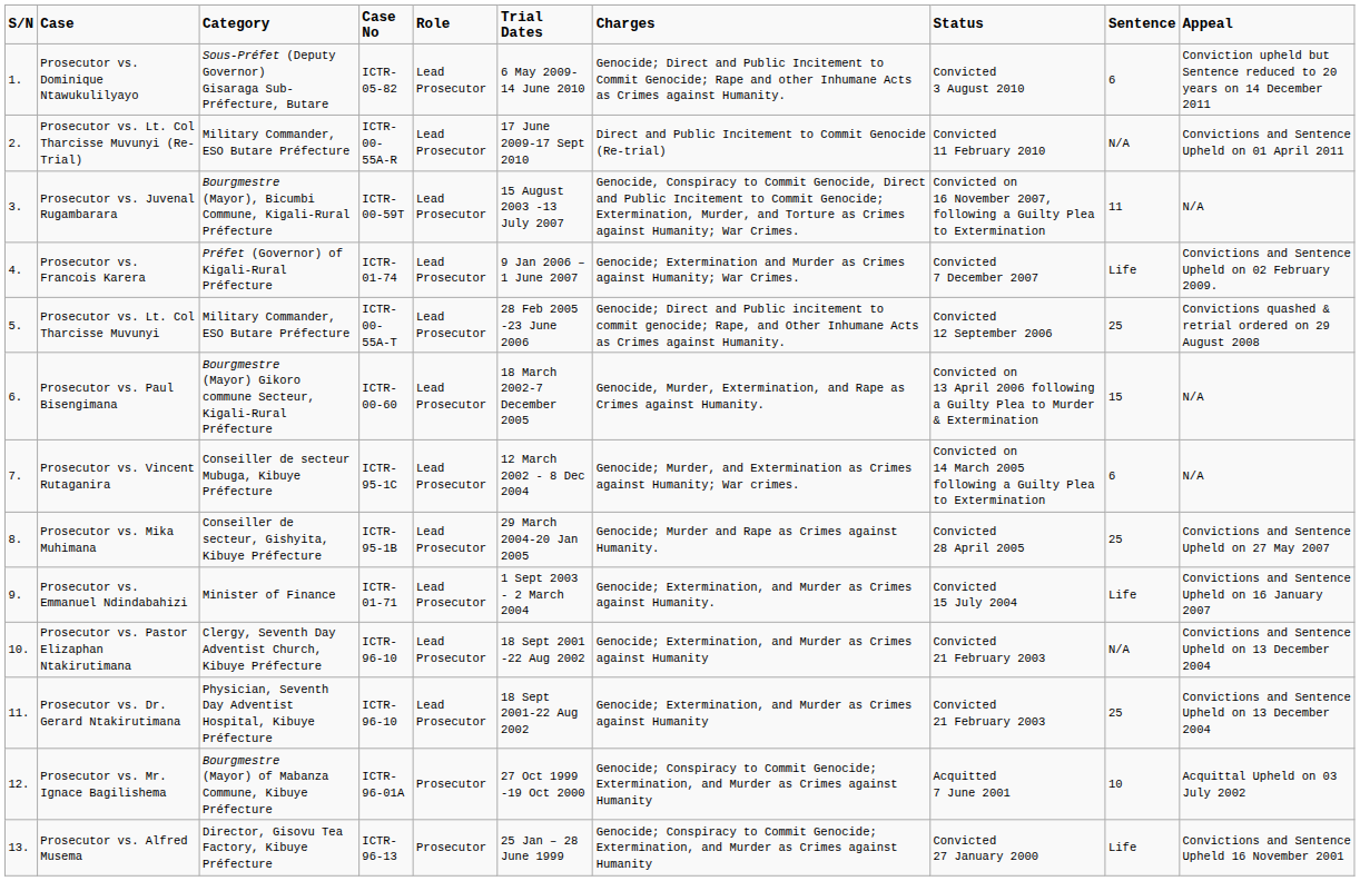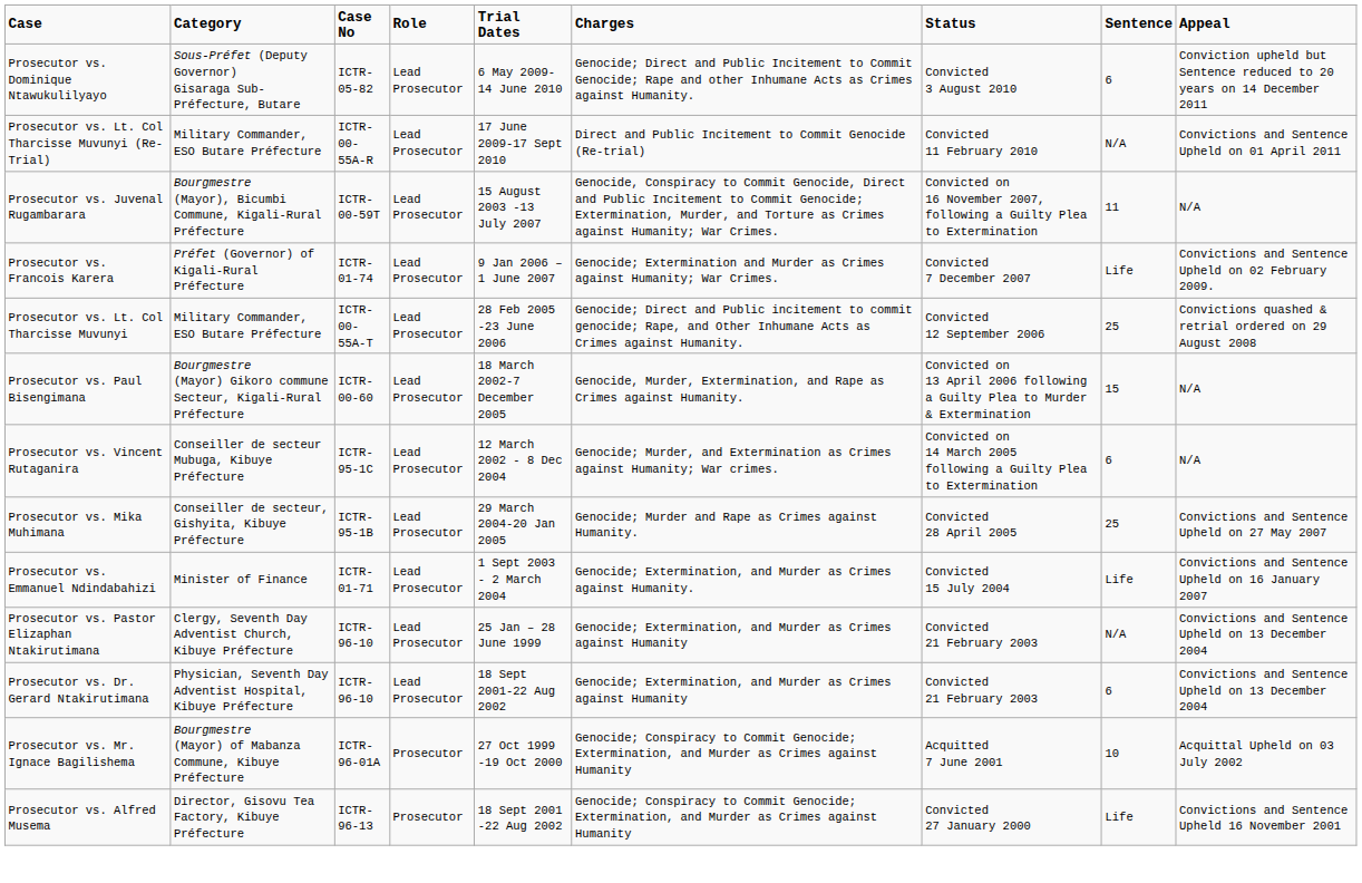 <table class="wikitable sortable mw-collapsible">
 <tr>
-<td><strong>S/N</strong></td>
 <td><strong>Case</strong></td>
 <td><strong>Category</strong></td>
 <td><strong>Case No</strong></td>
 <td><strong>Role</strong></td>
 <td><strong>Trial Dates</strong></td>
 <td><strong>Charges</strong></td>
 <td><strong>Status</strong></td>
 <td><strong>Sentence</strong></td>
 <td><strong>Appeal</strong></td>
 </tr>
 <tr>
-<td><small>1.</small></td>
 <td><small>Prosecutor vs. Dominique Ntawukulilyayo</small></td>
 <td><small><em>Sous-Préfet</em> (Deputy Governor)</small><br><small>Gisaraga Sub-Préfecture, Butare</small></td>
 <td><small>ICTR-05-82</small></td>
 <td><small>Lead Prosecutor</small></td>
 <td><small>6 May 2009-14 June 2010</small></td>
 <td><small>Genocide; Direct and Public Incitement to Commit Genocide; Rape and other Inhumane Acts as Crimes against Humanity.</small></td>
 <td><small>Convicted</small><br><small>3 August 2010</small></td>
 <td><small>6</small></td>
 <td><small>Conviction upheld but Sentence reduced to 20 years on 14 December 2011</small></td>
 </tr>
 <tr>
-<td><small>2.</small></td>
 <td><small>Prosecutor vs. Lt. Col Tharcisse Muvunyi (Re-Trial)</small></td>
 <td><small>Military Commander, ESO Butare Préfecture</small></td>
 <td><small>ICTR-00-55A-R</small></td>
 <td><small>Lead Prosecutor</small></td>
 <td><small>17 June 2009-17 Sept 2010</small></td>
 <td><small>Direct and Public Incitement to Commit Genocide (Re-trial)</small></td>
 <td><small>Convicted</small><br><small>11 February 2010</small></td>
 <td><small>N/A</small></td>
 <td><small>Convictions and Sentence Upheld on 01 April 2011</small></td>
 </tr>
 <tr>
-<td><small>3.</small></td>
 <td><small>Prosecutor vs. Juvenal Rugambarara</small></td>
 <td><em><small>Bourgmestre</small></em><br><small>(Mayor), Bicumbi Commune, Kigali-Rural Préfecture</small></td>
 <td><small>ICTR-00-59T</small></td>
 <td><small>Lead Prosecutor</small></td>
 <td><small>15 August 2003 -13 July 2007</small></td>
 <td><small>Genocide, Conspiracy to Commit Genocide, Direct and Public Incitement to Commit Genocide; Extermination, Murder, and Torture as Crimes against Humanity; War Crimes.</small></td>
 <td><small>Convicted on</small><br><small>16 November 2007, following a Guilty Plea to Extermination</small></td>
 <td><small>11</small></td>
 <td><small>N/A</small></td>
 </tr>
 <tr>
-<td><small>4.</small></td>
 <td><small>Prosecutor vs. Francois Karera</small></td>
 <td><small><em>Préfet</em> (Governor) of Kigali-Rural Préfecture</small></td>
 <td><small>ICTR-01-74</small></td>
 <td><small>Lead Prosecutor</small></td>
 <td><small>9 Jan 2006 – 1 June 2007</small></td>
 <td><small>Genocide; Extermination and Murder as Crimes against Humanity; War Crimes</small><small>.</small></td>
 <td><small>Convicted</small><br><small>7 December 2007</small></td>
 <td><small>Life</small></td>
 <td><small>Convictions and Sentence Upheld on 02 February 2009</small><small>.</small></td>
 </tr>
 <tr>
-<td><small>5.</small></td>
 <td><small>Prosecutor vs. Lt. Col Tharcisse Muvunyi</small></td>
 <td><small>Military Commander, ESO Butare Préfecture</small></td>
 <td><small>ICTR-00-55A-T</small></td>
 <td><small>Lead Prosecutor</small></td>
 <td><small>28 Feb 2005 -23 June 2006</small></td>
 <td><small>Genocide; Direct and Public incitement to commit genocide; Rape, and Other Inhumane Acts as Crimes against Humanity.</small></td>
 <td><small>Convicted</small><br><small>12 September 2006</small></td>
 <td><small>25</small></td>
 <td><small>Convictions quashed & retrial ordered on 29 August 2008</small></td>
 </tr>
 <tr>
-<td><small>6.</small></td>
 <td><small>Prosecutor vs. Paul Bisengimana</small></td>
 <td><em><small>Bourgmestre</small></em><br><small>(Mayor) Gikoro commune Secteur, Kigali-Rural Préfecture</small></td>
 <td><small>ICTR-00-60</small></td>
 <td><small>Lead Prosecutor</small></td>
 <td><small>18 March 2002-7 December 2005</small></td>
 <td><small>Genocide, Murder, Extermination, and Rape as Crimes against Humanity.</small></td>
 <td><small>Convicted on</small><br><small>13 April 2006 following a Guilty Plea to Murder & Extermination</small></td>
 <td><small>15</small></td>
 <td><small>N/A</small></td>
 </tr>
 <tr>
-<td><small>7.</small></td>
 <td><small>Prosecutor vs. Vincent Rutaganira</small></td>
 <td><small>Conseiller de secteur Mubuga, Kibuye Préfecture</small></td>
 <td><small>ICTR-95-1C</small></td>
 <td><small>Lead Prosecutor</small></td>
 <td><small>12 March 2002 - 8 Dec 2004</small></td>
 <td><small>Genocide; Murder, and Extermination as Crimes against Humanity; War crimes.</small></td>
 <td><small>Convicted on</small><br><small>14 March 2005</small><br><small>following a Guilty Plea to Extermination</small></td>
 <td><small>6</small></td>
 <td><small>N/A</small></td>
 </tr>
 <tr>
-<td><small>8.</small></td>
 <td><small>Prosecutor vs. Mika Muhimana</small></td>
 <td><small>Conseiller de secteur, Gishyita, Kibuye Préfecture</small></td>
 <td><small>ICTR-95-1B</small></td>
 <td><small>Lead Prosecutor</small></td>
 <td><small>29 March 2004-20 Jan 2005</small></td>
 <td><small>Genocide; Murder and Rape as Crimes against Humanity.</small></td>
 <td><small>Convicted</small><br><small>28 April 2005</small></td>
 <td><small>25</small></td>
 <td><small>Convictions and Sentence Upheld on 27 May 2007</small></td>
 </tr>
 <tr>
-<td><small>9.</small></td>
 <td><small>Prosecutor vs. Emmanuel Ndindabahizi</small></td>
 <td><small>Minister of Finance</small></td>
 <td><small>ICTR-01-71</small></td>
 <td><small>Lead Prosecutor</small></td>
 <td><small>1 Sept 2003 - 2 March 2004</small></td>
 <td><small>Genocide; Extermination, and Murder as Crimes against Humanity.</small></td>
 <td><small>Convicted</small><br><small>15 July 2004</small></td>
 <td><small>Life</small></td>
 <td><small>Convictions and Sentence Upheld on 16 January 2007</small></td>
 </tr>
 <tr>
-<td><small>10.</small></td>
 <td><small>Prosecutor vs. Pastor Elizaphan Ntakirutimana</small></td>
 <td><small>Clergy, Seventh Day Adventist Church, Kibuye Préfecture</small></td>
 <td><small>ICTR-96-10</small></td>
 <td><small>Lead Prosecutor</small></td>
-<td><small>18 Sept 2001 -22 Aug 2002</small></td>
+<td><small>25 Jan – 28 June 1999</small></td>
 <td><small>Genocide; Extermination, and Murder as Crimes against Humanity</small></td>
 <td><small>Convicted</small><br><small>21 February 2003</small></td>
 <td><small>N/A</small></td>
 <td><small>Convictions and Sentence Upheld on 13 December 2004</small></td>
 </tr>
 <tr>
-<td><small>11.</small></td>
 <td><small>Prosecutor vs. Dr. Gerard Ntakirutimana</small></td>
 <td><small>Physician, Seventh Day Adventist Hospital, Kibuye Préfecture</small></td>
 <td><small>ICTR-96-10</small></td>
 <td><small>Lead Prosecutor</small></td>
 <td><small>18 Sept 2001-22 Aug 2002</small></td>
 <td><small>Genocide; Extermination, and Murder as Crimes against Humanity</small></td>
 <td><small>Convicted</small><br><small>21 February 2003</small></td>
-<td><small>25</small></td>
+<td><small>6</small></td>
 <td><small>Convictions and Sentence Upheld on 13 December 2004</small></td>
 </tr>
 <tr>
-<td><small>12.</small></td>
 <td><small>Prosecutor vs. Mr. Ignace Bagilishema</small></td>
 <td><em><small>Bourgmestre  </small></em><br><small>(Mayor) of Mabanza Commune, Kibuye Préfecture</small></td>
 <td><small>ICTR-96-01A</small></td>
 <td><small>Prosecutor</small></td>
 <td><small>27 Oct 1999 -19 Oct 2000</small></td>
 <td><small>Genocide; Conspiracy to Commit Genocide; Extermination, and Murder as Crimes against Humanity</small></td>
 <td><small>Acquitted</small><br><small>7 June 2001</small></td>
 <td><small>10</small></td>
 <td><small>Acquittal Upheld on 03 July 2002</small></td>
 </tr>
 <tr>
-<td><small>13.</small></td>
 <td><small>Prosecutor vs. Alfred Musema</small></td>
 <td><small>Director, Gisovu Tea Factory, Kibuye Préfecture</small></td>
 <td><small>ICTR-96-13</small></td>
 <td><small>Prosecutor</small></td>
-<td><small>25 Jan – 28 June 1999</small></td>
+<td><small>18 Sept 2001 -22 Aug 2002</small></td>
 <td><small>Genocide; Conspiracy to Commit Genocide; Extermination, and Murder as Crimes against Humanity</small></td>
 <td><small>Convicted</small><br><small>27 January 2000</small></td>
 <td><small>Life</small></td>
 <td><small>Convictions and Sentence Upheld 16 November 2001</small></td>
 </tr>
 </table>
